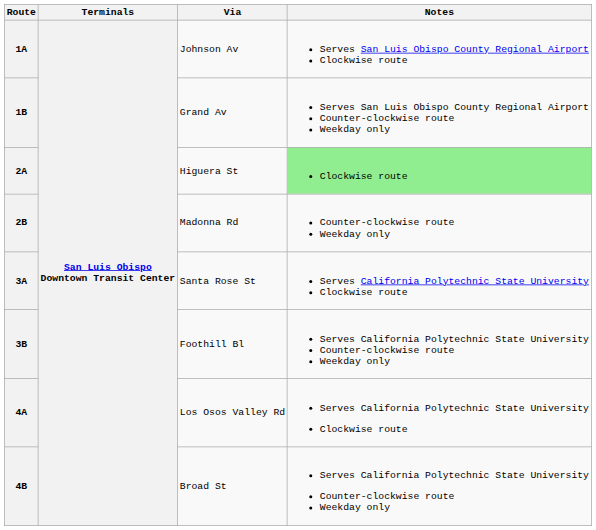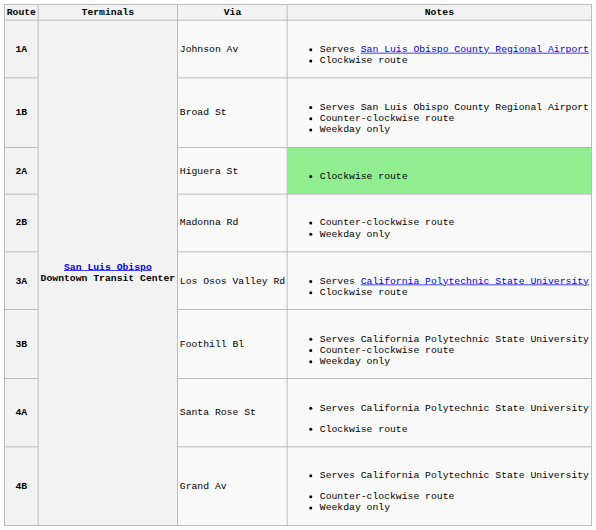 <table class="wikitable">
 <tr>
 <th>Route</th>
 <th colspan="2">Terminals</th>
 <th>Via</th>
 <th>Notes</th>
 </tr>
 <tr>
 <th>1A</th>
 <th colspan="2" rowspan="8"><a href='#'>San Luis Obispo</a><br>Downtown Transit Center</th>
 <td>Johnson Av</td>
 <td><br><ul><li>Serves <a href='#'>San Luis Obispo County Regional Airport</a></li><li>Clockwise route</li></ul></td>
 </tr>
 <tr>
 <th>1B</th>
-<td>Grand Av</td>
+<td>Broad St</td>
 <td><br><ul><li>Serves San Luis Obispo County Regional Airport</li><li>Counter-clockwise route</li><li>Weekday only</li></ul></td>
 </tr>
 <tr>
 <th>2A</th>
 <td>Higuera St</td>
 <td style="background: lightgreen;"><br><ul><li>Clockwise route</li></ul></td>
 </tr>
 <tr>
 <th>2B</th>
 <td>Madonna Rd</td>
 <td><br><ul><li>Counter-clockwise route</li><li>Weekday only</li></ul></td>
 </tr>
 <tr>
 <th>3A</th>
-<td>Santa Rose St</td>
+<td>Los Osos Valley Rd</td>
 <td><br><ul><li>Serves <a href='#'>California Polytechnic State University</a></li><li>Clockwise route</li></ul></td>
 </tr>
 <tr>
 <th>3B</th>
 <td>Foothill Bl</td>
 <td><br><ul><li>Serves California Polytechnic State University</li><li>Counter-clockwise route</li><li>Weekday only</li></ul></td>
 </tr>
 <tr>
 <th>4A</th>
-<td>Los Osos Valley Rd</td>
+<td>Santa Rose St</td>
 <td><br><ul><li>Serves California Polytechnic State University</li></ul><ul><li>Clockwise route</li></ul></td>
 </tr>
 <tr>
 <th>4B</th>
-<td>Broad St</td>
+<td>Grand Av</td>
 <td><br><ul><li>Serves California Polytechnic State University</li></ul><ul><li>Counter-clockwise route</li><li>Weekday only</li></ul></td>
 </tr>
 </table>
